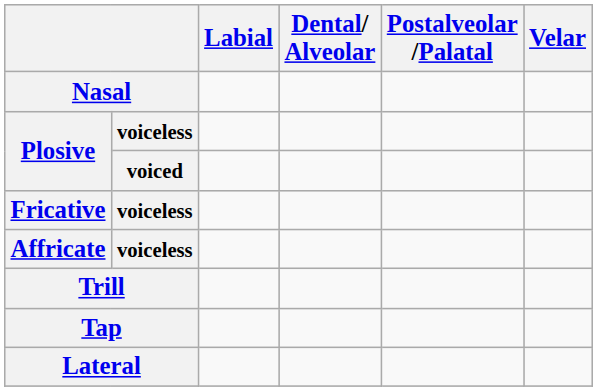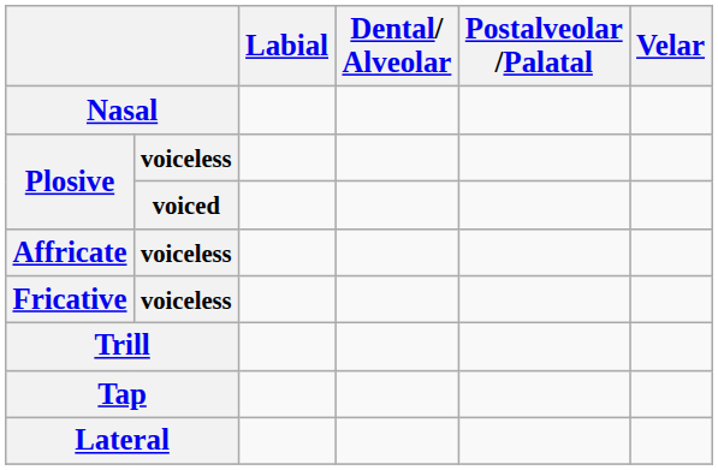 <table class="wikitable">
 <tr>
 <th colspan=2> </th>
 <th><a href='#'>Labial</a></th>
 <th><a href='#'>Dental</a>/<br><a href='#'>Alveolar</a></th>
 <th><a href='#'>Postalveolar</a><br>/<a href='#'>Palatal</a></th>
 <th><a href='#'>Velar</a></th>
 </tr>
 <tr align=center>
 <th colspan=2><a href='#'>Nasal</a></th>
 <td></td>
 <td></td>
 <td></td>
 <td></td>
 </tr>
 <tr align=center>
 <th rowspan=2><a href='#'>Plosive</a></th>
 <th><small>voiceless</small></th>
 <td></td>
 <td></td>
 <td></td>
 <td></td>
 </tr>
 <tr align=center>
 <th><small>voiced</small></th>
 <td></td>
 <td></td>
 <td></td>
 <td></td>
 </tr>
 <tr align=center>
-<th><a href='#'>Fricative</a></th>
+<th><a href='#'>Affricate</a></th>
 <th><small>voiceless</small></th>
 <td></td>
 <td> </td>
 <td></td>
 <td></td>
 </tr>
 <tr align=center>
-<th><a href='#'>Affricate</a></th>
+<th><a href='#'>Fricative</a></th>
 <th><small>voiceless</small></th>
 <td></td>
 <td> </td>
 <td></td>
 <td></td>
 </tr>
 <tr align=center>
 <th colspan=2><a href='#'>Trill</a></th>
 <td></td>
 <td>    </td>
 <td></td>
 <td></td>
 </tr>
 <tr align=center>
 <th colspan=2><a href='#'>Tap</a></th>
 <td></td>
 <td></td>
 <td></td>
 <td></td>
 </tr>
 <tr align=center>
 <th colspan=2><a href='#'>Lateral</a></th>
 <td></td>
 <td></td>
 <td></td>
 <td></td>
 </tr>
 </table>
